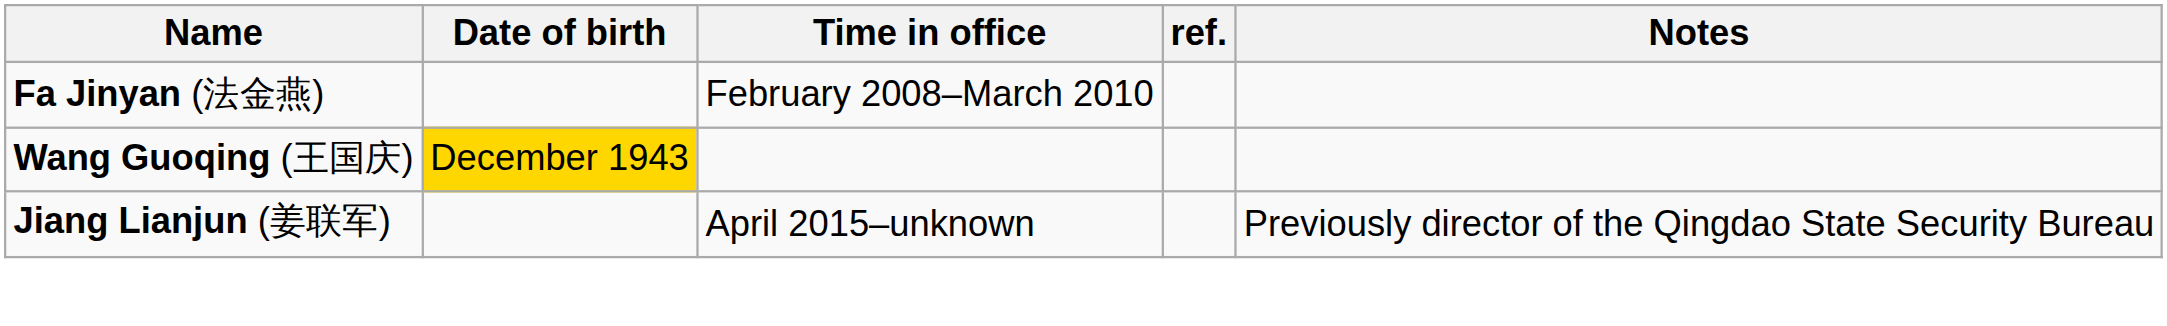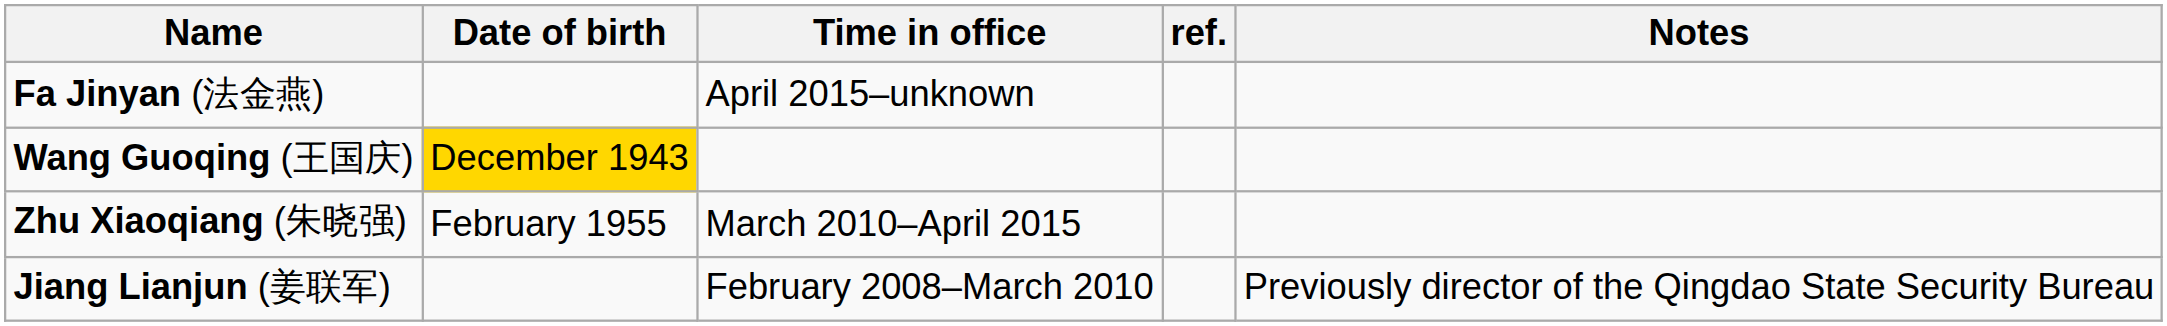 <table class="wikitable">
 <tr>
 <th>Name</th>
 <th>Date of birth</th>
 <th>Time in office</th>
 <th>ref.</th>
 <th>Notes</th>
 </tr>
 <tr>
 <td><strong>Fa Jinyan</strong> (法金燕)</td>
 <td></td>
-<td>February 2008–March 2010</td>
+<td>April 2015–unknown</td>
 <td></td>
 <td></td>
 </tr>
 <tr>
 <td><strong>Wang Guoqing</strong> (王国庆)</td>
 <td style="background: gold;">December 1943</td>
 <td></td>
 <td></td>
 <td></td>
 </tr>
 <tr>
+<td><strong>Zhu Xiaoqiang</strong> (朱晓强)</td>
+<td>February 1955</td>
+<td>March 2010–April 2015</td>
+<td></td>
+<td></td>
+</tr>
+<tr>
 <td><strong>Jiang Lianjun</strong> (姜联军)</td>
 <td></td>
-<td>April 2015–unknown</td>
+<td>February 2008–March 2010</td>
 <td></td>
 <td>Previously director of the Qingdao State Security Bureau</td>
 </tr>
 </table>
